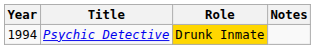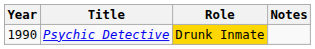 <table class="wikitable sortable">
 <tr>
 <th>Year</th>
 <th>Title</th>
 <th>Role</th>
 <th>Notes</th>
 </tr>
 <tr>
-<td>1994</td>
+<td>1990</td>
 <td><em><a href='#'>Psychic Detective</a></em></td>
 <td style="background: gold;">Drunk Inmate</td>
 <td></td>
 </tr>
 </table>
